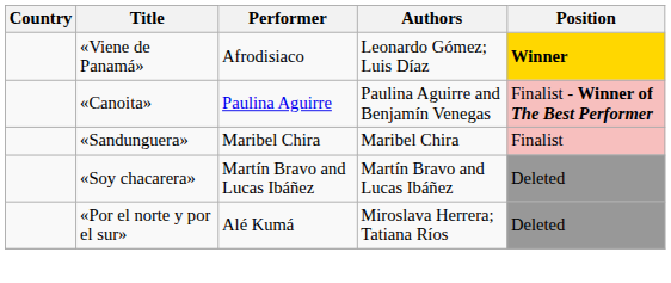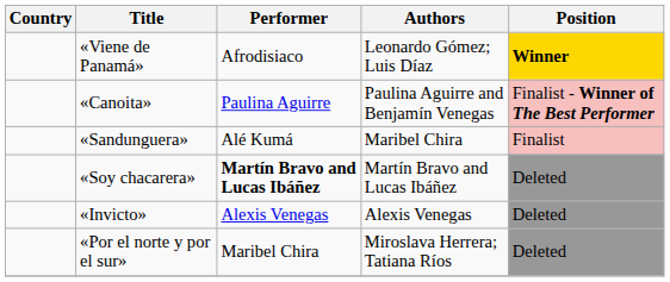 <table class="wikitable">
 <tr>
 <th>Country</th>
 <th>Title</th>
 <th>Performer</th>
 <th>Authors</th>
 <th>Position</th>
 </tr>
 <tr>
 <td></td>
 <td>«Viene de Panamá»</td>
 <td>Afrodisiaco</td>
 <td>Leonardo Gómez; Luis Díaz</td>
 <td style="background-color:gold;"><strong>Winner</strong></td>
 </tr>
 <tr>
 <td></td>
 <td>«Canoita»</td>
 <td><a href='#'>Paulina Aguirre</a></td>
 <td>Paulina Aguirre and Benjamín Venegas</td>
 <td style="background-color:#F7BFBE;">Finalist - <strong>Winner of <em>The Best Performer<strong><em></td>
 </tr>
 <tr>
 <td></td>
 <td>«Sandunguera»</td>
-<td>Maribel Chira</td>
+<td>Alé Kumá</td>
 <td>Maribel Chira</td>
 <td style="background-color:#F7BFBE;">Finalist</td>
 </tr>
 <tr>
 <td></td>
 <td>«Soy chacarera»</td>
-<td>Martín Bravo and Lucas Ibáñez</td>
+<td><strong>Martín Bravo and Lucas Ibáñez</strong></td>
 <td>Martín Bravo and Lucas Ibáñez</td>
 <td style="background-color:#989898;">Deleted</td>
 </tr>
 <tr>
 <td></td>
+<td>«Invicto»</td>
+<td><a href='#'>Alexis Venegas</a></td>
+<td>Alexis Venegas</td>
+<td style="background-color:#989898;">Deleted</td>
+</tr>
+<tr>
+<td></td>
 <td>«Por el norte y por el sur»</td>
-<td>Alé Kumá</td>
+<td>Maribel Chira</td>
 <td>Miroslava Herrera; Tatiana Ríos</td>
 <td style="background-color:#989898;">Deleted</td>
 </tr>
 <tr>
 </tr>
 </table>
